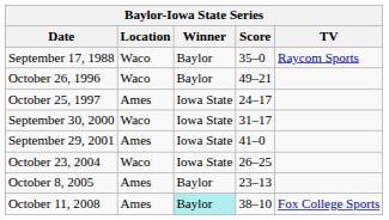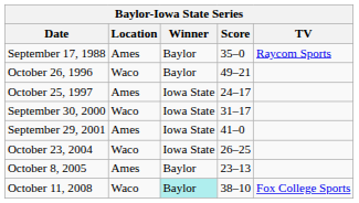 <table class="wikitable sortable collapsible collapsed">
 <tr>
 <th colspan=5>Baylor-Iowa State Series</th>
 </tr>
 <tr>
 <th>Date</th>
 <th>Location</th>
 <th>Winner</th>
 <th>Score</th>
 <th>TV</th>
 </tr>
 <tr>
 <td>September 17, 1988</td>
-<td>Waco</td>
+<td>Ames</td>
 <td>Baylor</td>
 <td>35–0</td>
 <td><a href='#'>Raycom Sports</a></td>
 </tr>
 <tr>
 <td>October 26, 1996</td>
 <td>Waco</td>
 <td>Baylor</td>
 <td>49–21</td>
 <td></td>
 </tr>
 <tr>
 <td>October 25, 1997</td>
 <td>Ames</td>
 <td>Iowa State</td>
 <td>24–17</td>
 <td></td>
 </tr>
 <tr>
 <td>September 30, 2000</td>
 <td>Waco</td>
 <td>Iowa State</td>
 <td>31–17</td>
 <td></td>
 </tr>
 <tr>
 <td>September 29, 2001</td>
 <td>Ames</td>
 <td>Iowa State</td>
 <td>41–0</td>
 <td></td>
 </tr>
 <tr>
 <td>October 23, 2004</td>
 <td>Waco</td>
 <td>Iowa State</td>
 <td>26–25</td>
 <td></td>
 </tr>
 <tr>
 <td>October 8, 2005</td>
 <td>Ames</td>
 <td>Baylor</td>
 <td>23–13</td>
 <td></td>
 </tr>
 <tr>
 <td>October 11, 2008</td>
-<td>Ames</td>
+<td>Waco</td>
 <td style="background: paleturquoise;">Baylor</td>
 <td>38–10</td>
 <td><a href='#'>Fox College Sports</a></td>
 </tr>
 </table>
